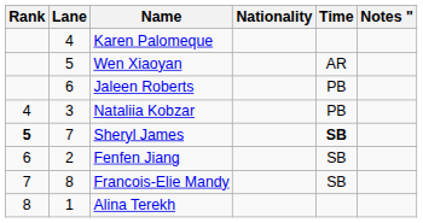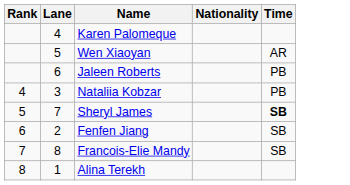 <table class='wikitable sortable'  style='text-align:center'>
 <tr>
 <th>Rank</th>
 <th>Lane</th>
 <th>Name</th>
 <th>Nationality</th>
 <th>Time</th>
-<th>Notes "</th>
 </tr>
 <tr>
 <td></td>
 <td>4</td>
 <td align=left><a href='#'>Karen Palomeque  </a></td>
 <td align=left></td>
 <td><strong></strong></td>
-<td></td>
 </tr>
 <tr>
 <td></td>
 <td>5</td>
 <td align=left><a href='#'>Wen Xiaoyan</a></td>
 <td align=left></td>
 <td>AR</td>
-<td></td>
 </tr>
 <tr>
 <td></td>
 <td>6</td>
 <td align=left><a href='#'>Jaleen Roberts  </a></td>
 <td align=left></td>
 <td>PB</td>
-<td></td>
 </tr>
 <tr>
 <td>4</td>
 <td>3</td>
 <td align=left><a href='#'>Nataliia Kobzar  </a></td>
 <td align=left></td>
 <td>PB</td>
-<td></td>
 </tr>
 <tr>
-<td><strong>5</strong></td>
+<td>5</td>
 <td>7</td>
 <td align=left><a href='#'>Sheryl James </a></td>
 <td align=left></td>
 <td><strong>SB</strong></td>
-<td></td>
 </tr>
 <tr>
 <td>6</td>
 <td>2</td>
 <td align=left><a href='#'>Fenfen Jiang </a></td>
 <td align=left></td>
 <td>SB</td>
-<td></td>
 </tr>
 <tr>
 <td>7</td>
 <td>8</td>
 <td align=left><a href='#'>Francois-Elie Mandy  </a></td>
 <td align=left></td>
 <td>SB</td>
-<td></td>
 </tr>
 <tr>
 <td>8</td>
 <td>1</td>
 <td align=left><a href='#'>Alina  Terekh </a></td>
 <td align=left></td>
 <td></td>
-<td></td>
 </tr>
 </table>
